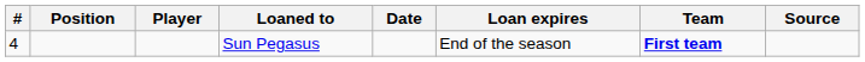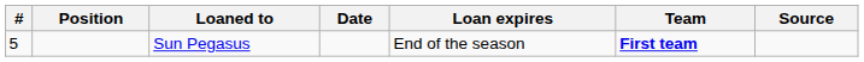 <table class="wikitable sortable" style="width:90%; text-align:center; font-size:95%; text-align:left;">
 <tr>
 <th>#</th>
 <th>Position</th>
-<th>Player</th>
 <th>Loaned to</th>
 <th>Date</th>
 <th>Loan expires</th>
 <th>Team</th>
 <th>Source</th>
 </tr>
 <tr>
-<td>4</td>
-<td></td>
+<td>5</td>
 <td></td>
 <td> <a href='#'>Sun Pegasus</a></td>
 <td></td>
 <td>End of the season</td>
 <td><strong><a href='#'>First team</a></strong></td>
 <td></td>
 </tr>
 </table>
